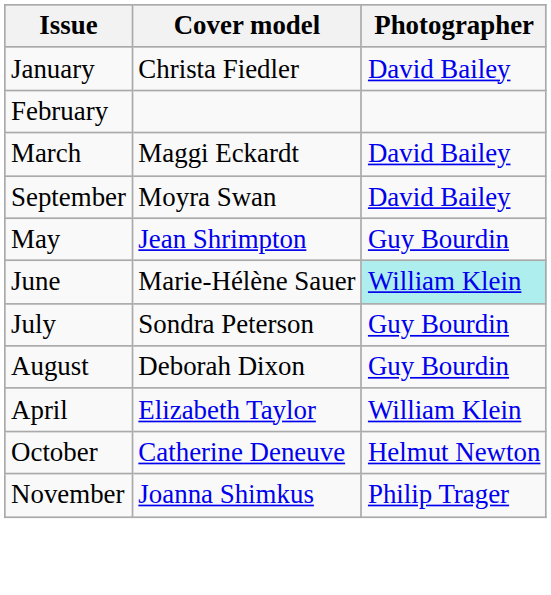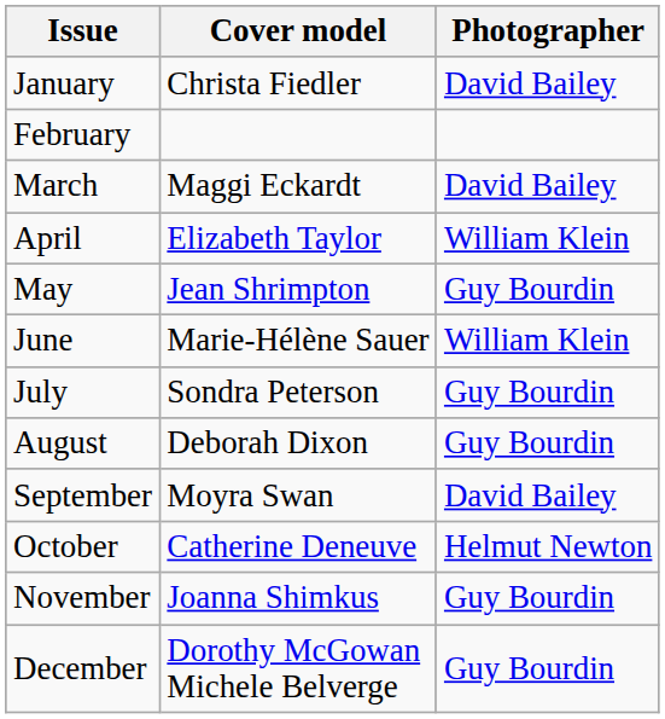 <table class="sortable wikitable">
 <tr>
 <th>Issue</th>
 <th>Cover model</th>
 <th>Photographer</th>
 </tr>
 <tr>
 <td>January</td>
 <td>Christa Fiedler</td>
 <td><a href='#'>David Bailey</a></td>
 </tr>
 <tr>
 <td>February</td>
 <td></td>
 <td></td>
 </tr>
 <tr>
 <td>March</td>
 <td>Maggi Eckardt</td>
 <td><a href='#'>David Bailey</a></td>
 </tr>
 <tr>
-<td>September</td>
-<td>Moyra Swan</td>
-<td><a href='#'>David Bailey</a></td>
+<td>April</td>
+<td><a href='#'>Elizabeth Taylor</a></td>
+<td><a href='#'>William Klein</a></td>
 </tr>
 <tr>
 <td>May</td>
 <td><a href='#'>Jean Shrimpton</a></td>
 <td><a href='#'>Guy Bourdin</a></td>
 </tr>
 <tr>
 <td>June</td>
 <td>Marie-Hélène Sauer</td>
-<td style="background: paleturquoise;"><a href='#'>William Klein</a></td>
+<td><a href='#'>William Klein</a></td>
 </tr>
 <tr>
 <td>July</td>
 <td>Sondra Peterson</td>
 <td><a href='#'>Guy Bourdin</a></td>
 </tr>
 <tr>
 <td>August</td>
 <td>Deborah Dixon</td>
 <td><a href='#'>Guy Bourdin</a></td>
 </tr>
 <tr>
-<td>April</td>
-<td><a href='#'>Elizabeth Taylor</a></td>
-<td><a href='#'>William Klein</a></td>
+<td>September</td>
+<td>Moyra Swan</td>
+<td><a href='#'>David Bailey</a></td>
 </tr>
 <tr>
 <td>October</td>
 <td><a href='#'>Catherine Deneuve</a></td>
 <td><a href='#'>Helmut Newton</a></td>
 </tr>
 <tr>
 <td>November</td>
 <td><a href='#'>Joanna Shimkus</a></td>
-<td><a href='#'>Philip Trager</a></td>
+<td><a href='#'>Guy Bourdin</a></td>
+</tr>
+<tr>
+<td>December</td>
+<td><a href='#'>Dorothy McGowan</a> <br> Michele Belverge</td>
+<td><a href='#'>Guy Bourdin</a></td>
 </tr>
 </table>
